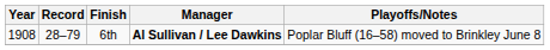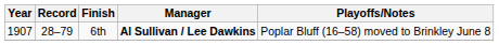 <table class="wikitable" style="text-align:center">
 <tr align=center>
 <th>Year</th>
 <th>Record</th>
 <th>Finish</th>
 <th>Manager</th>
 <th>Playoffs/Notes</th>
 </tr>
 <tr align=center>
-<td>1908</td>
+<td>1907</td>
 <td>28–79</td>
 <td>6th</td>
 <td><strong>Al Sullivan / Lee Dawkins</strong></td>
 <td>Poplar Bluff (16–58) moved to Brinkley June 8</td>
 </tr>
 <tr align=center>
 </tr>
 </table>
